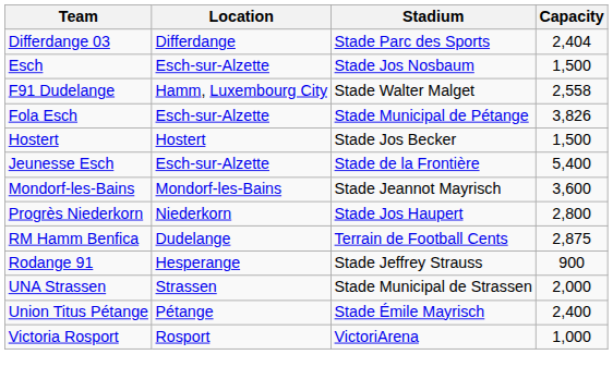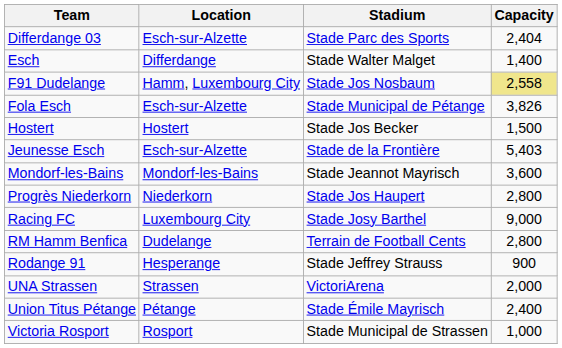 <table class="wikitable sortable">
 <tr>
 <th>Team</th>
 <th>Location</th>
 <th>Stadium</th>
 <th>Capacity</th>
 </tr>
 <tr>
 <td><a href='#'>Differdange 03</a></td>
-<td><a href='#'>Differdange</a></td>
+<td><a href='#'>Esch-sur-Alzette</a></td>
 <td><a href='#'>Stade Parc des Sports</a></td>
 <td align="center">2,404</td>
 </tr>
 <tr>
 <td><a href='#'>Esch</a></td>
-<td><a href='#'>Esch-sur-Alzette</a></td>
-<td><a href='#'>Stade Jos Nosbaum</a></td>
-<td align="center">1,500</td>
+<td><a href='#'>Differdange</a></td>
+<td>Stade Walter Malget</td>
+<td align="center">1,400</td>
 </tr>
 <tr>
 <td><a href='#'>F91 Dudelange</a></td>
 <td><a href='#'>Hamm</a>, <a href='#'>Luxembourg City</a></td>
-<td>Stade Walter Malget</td>
-<td align="center">2,558</td>
+<td><a href='#'>Stade Jos Nosbaum</a></td>
+<td align="center" style="background: khaki;">2,558</td>
 </tr>
 <tr>
 <td><a href='#'>Fola Esch</a></td>
 <td><a href='#'>Esch-sur-Alzette</a></td>
 <td><a href='#'>Stade Municipal de Pétange</a></td>
 <td align="center">3,826</td>
 </tr>
 <tr>
 <td><a href='#'>Hostert</a></td>
 <td><a href='#'>Hostert</a></td>
 <td>Stade Jos Becker</td>
 <td align="center">1,500</td>
 </tr>
 <tr>
 <td><a href='#'>Jeunesse Esch</a></td>
 <td><a href='#'>Esch-sur-Alzette</a></td>
 <td><a href='#'>Stade de la Frontière</a></td>
-<td align="center">5,400</td>
+<td align="center">5,403</td>
 </tr>
 <tr>
 <td><a href='#'>Mondorf-les-Bains</a></td>
 <td><a href='#'>Mondorf-les-Bains</a></td>
 <td>Stade Jeannot Mayrisch</td>
 <td align="center">3,600</td>
 </tr>
 <tr>
 <td><a href='#'>Progrès Niederkorn</a></td>
 <td><a href='#'>Niederkorn</a></td>
 <td><a href='#'>Stade Jos Haupert</a></td>
 <td align="center">2,800</td>
 </tr>
 <tr>
+<td><a href='#'>Racing FC</a></td>
+<td><a href='#'>Luxembourg City</a></td>
+<td><a href='#'>Stade Josy Barthel</a></td>
+<td align="center">9,000</td>
+</tr>
+<tr>
 <td><a href='#'>RM Hamm Benfica</a></td>
 <td><a href='#'>Dudelange</a></td>
 <td><a href='#'>Terrain de Football Cents</a></td>
-<td align="center">2,875</td>
+<td align="center">2,800</td>
 </tr>
 <tr>
 <td><a href='#'>Rodange 91</a></td>
 <td><a href='#'>Hesperange</a></td>
 <td>Stade Jeffrey Strauss</td>
 <td align="center">900</td>
 </tr>
 <tr>
 <td><a href='#'>UNA Strassen</a></td>
 <td><a href='#'>Strassen</a></td>
-<td>Stade Municipal de Strassen</td>
+<td><a href='#'>VictoriArena</a></td>
 <td align="center">2,000</td>
 </tr>
 <tr>
 <td><a href='#'>Union Titus Pétange</a></td>
 <td><a href='#'>Pétange</a></td>
 <td><a href='#'>Stade Émile Mayrisch</a></td>
 <td align="center">2,400</td>
 </tr>
 <tr>
 <td><a href='#'>Victoria Rosport</a></td>
 <td><a href='#'>Rosport</a></td>
-<td><a href='#'>VictoriArena</a></td>
+<td>Stade Municipal de Strassen</td>
 <td align="center">1,000</td>
 </tr>
 </table>
